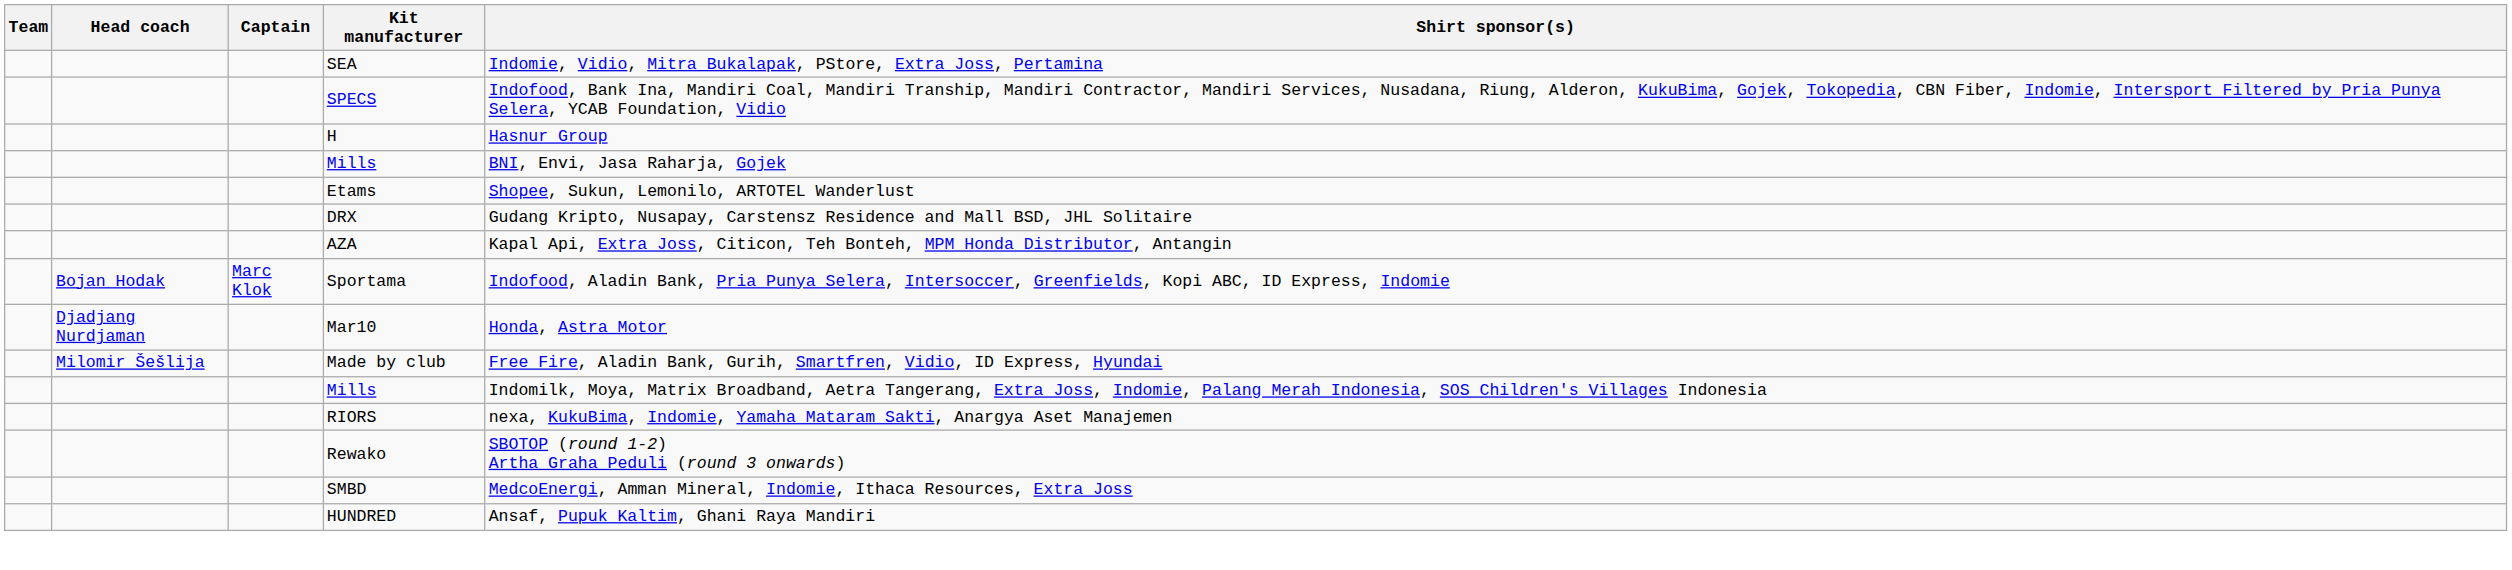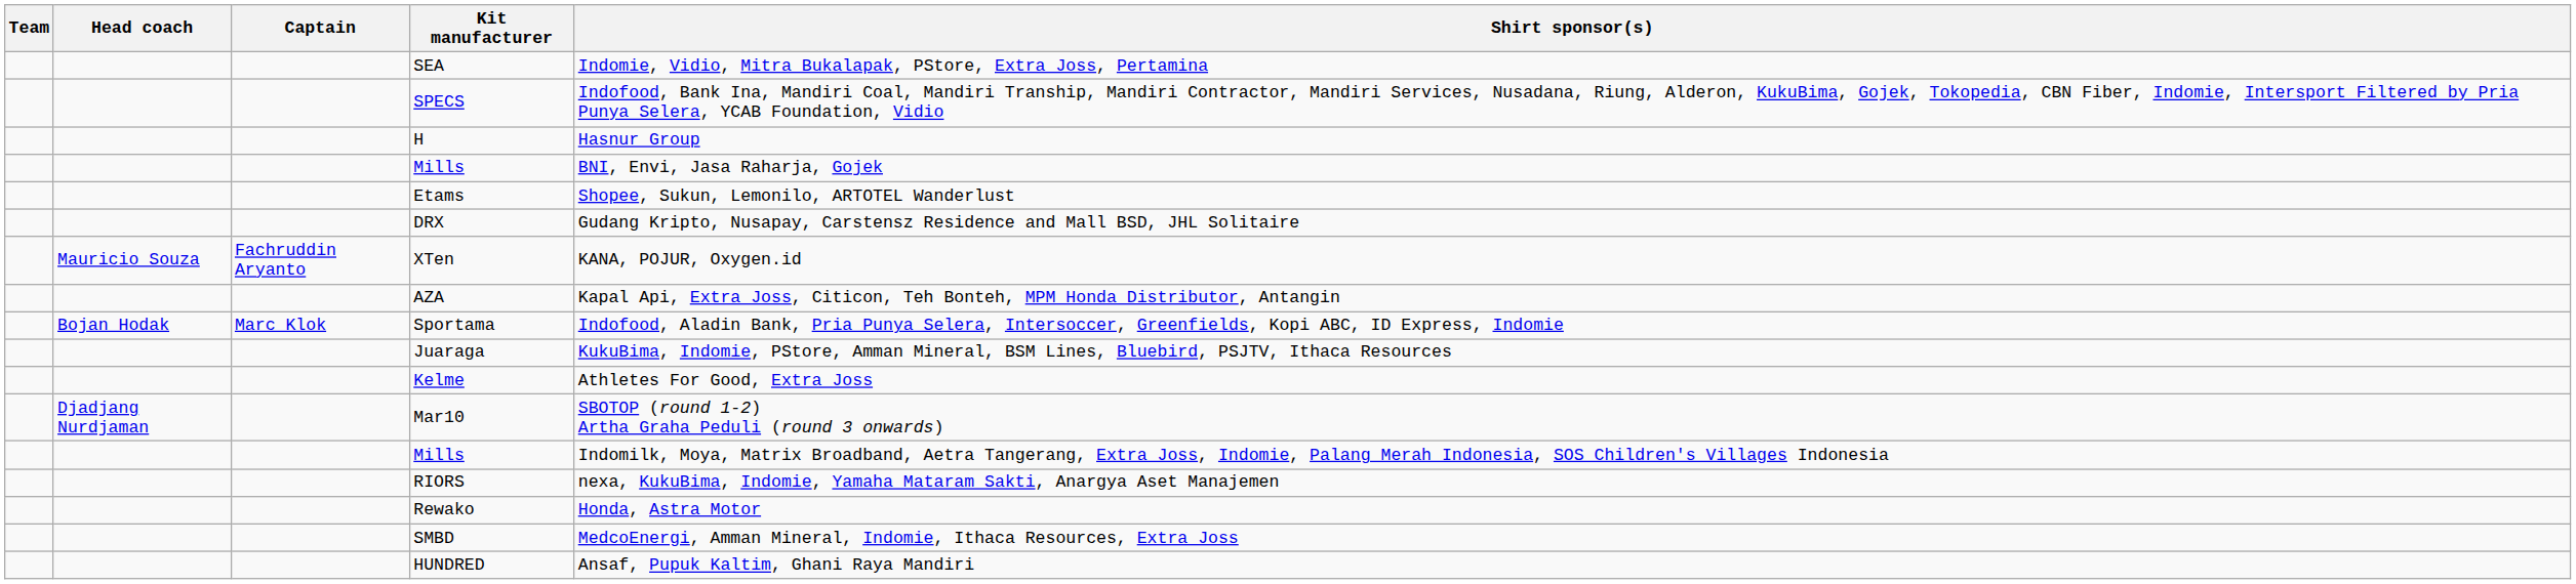 <table class="wikitable sortable">
 <tr>
 <th>Team</th>
 <th>Head coach</th>
 <th>Captain</th>
 <th>Kit manufacturer</th>
 <th>Shirt sponsor(s)</th>
 </tr>
 <tr>
 <td></td>
 <td></td>
 <td></td>
 <td> SEA</td>
 <td><a href='#'>Indomie</a>, <a href='#'>Vidio</a>, <a href='#'>Mitra Bukalapak</a>, PStore, <a href='#'>Extra Joss</a>, <a href='#'>Pertamina</a></td>
 </tr>
 <tr>
 <td></td>
 <td></td>
 <td></td>
 <td> <a href='#'>SPECS</a></td>
 <td><a href='#'>Indofood</a>, Bank Ina, Mandiri Coal, Mandiri Tranship, Mandiri Contractor, Mandiri Services, Nusadana, Riung, Alderon, <a href='#'>KukuBima</a>, <a href='#'>Gojek</a>, <a href='#'>Tokopedia</a>, CBN Fiber, <a href='#'>Indomie</a>, <a href='#'>Intersport Filtered by Pria Punya Selera</a>, YCAB Foundation, <a href='#'>Vidio</a></td>
 </tr>
 <tr>
 <td></td>
 <td></td>
 <td></td>
 <td> H</td>
 <td><a href='#'>Hasnur Group</a></td>
 </tr>
 <tr>
 <td></td>
 <td></td>
 <td></td>
 <td> <a href='#'>Mills</a></td>
 <td><a href='#'>BNI</a>, Envi, Jasa Raharja, <a href='#'>Gojek</a></td>
 </tr>
 <tr>
 <td></td>
 <td></td>
 <td></td>
 <td> Etams</td>
 <td><a href='#'>Shopee</a>, Sukun, Lemonilo, ARTOTEL Wanderlust</td>
 </tr>
 <tr>
 <td></td>
 <td></td>
 <td></td>
 <td> DRX</td>
 <td>Gudang Kripto, Nusapay, Carstensz Residence and Mall BSD, JHL Solitaire</td>
 </tr>
 <tr>
 <td></td>
+<td> <a href='#'>Mauricio Souza</a></td>
+<td> <a href='#'>Fachruddin Aryanto</a></td>
+<td> XTen</td>
+<td>KANA, POJUR, Oxygen.id</td>
+</tr>
+<tr>
+<td></td>
 <td></td>
 <td></td>
 <td> AZA</td>
 <td>Kapal Api, <a href='#'>Extra Joss</a>, Citicon, Teh Bonteh, <a href='#'>MPM Honda Distributor</a>, Antangin</td>
 </tr>
 <tr>
 <td></td>
 <td> <a href='#'>Bojan Hodak</a></td>
 <td> <a href='#'>Marc Klok</a></td>
 <td> Sportama</td>
 <td><a href='#'>Indofood</a>, Aladin Bank, <a href='#'>Pria Punya Selera</a>, <a href='#'>Intersoccer</a>, <a href='#'>Greenfields</a>, Kopi ABC, ID Express, <a href='#'>Indomie</a></td>
 </tr>
 <tr>
 <td></td>
+<td></td>
+<td></td>
+<td> Juaraga</td>
+<td><a href='#'>KukuBima</a>, <a href='#'>Indomie</a>, PStore, Amman Mineral, BSM Lines, <a href='#'>Bluebird</a>, PSJTV, Ithaca Resources</td>
+</tr>
+<tr>
+<td></td>
+<td></td>
+<td></td>
+<td> <a href='#'>Kelme</a></td>
+<td>Athletes For Good, <a href='#'>Extra Joss</a></td>
+</tr>
+<tr>
+<td></td>
 <td> <a href='#'>Djadjang Nurdjaman</a></td>
 <td></td>
 <td> Mar10</td>
-<td><a href='#'>Honda</a>, <a href='#'>Astra Motor</a></td>
-</tr>
-<tr>
-<td></td>
-<td> <a href='#'>Milomir Šešlija</a></td>
-<td></td>
-<td> Made by club</td>
-<td><a href='#'>Free Fire</a>, Aladin Bank, Gurih, <a href='#'>Smartfren</a>, <a href='#'>Vidio</a>, ID Express, <a href='#'>Hyundai</a></td>
+<td><a href='#'>SBOTOP</a> (<em>round 1-2</em>)<br><a href='#'>Artha Graha Peduli</a> (<em>round 3 onwards</em>)</td>
 </tr>
 <tr>
 <td></td>
 <td></td>
 <td></td>
 <td> <a href='#'>Mills</a></td>
 <td>Indomilk, Moya, Matrix Broadband, Aetra Tangerang, <a href='#'>Extra Joss</a>, <a href='#'>Indomie</a>, <a href='#'>Palang Merah Indonesia</a>, <a href='#'>SOS Children's Villages</a> Indonesia</td>
 </tr>
 <tr>
 <td></td>
 <td></td>
 <td></td>
 <td> RIORS</td>
 <td>nexa, <a href='#'>KukuBima</a>, <a href='#'>Indomie</a>, <a href='#'>Yamaha Mataram Sakti</a>, Anargya Aset Manajemen</td>
 </tr>
 <tr>
 <td></td>
 <td></td>
 <td></td>
 <td> Rewako</td>
-<td><a href='#'>SBOTOP</a> (<em>round 1-2</em>)<br><a href='#'>Artha Graha Peduli</a> (<em>round 3 onwards</em>)</td>
+<td><a href='#'>Honda</a>, <a href='#'>Astra Motor</a></td>
 </tr>
 <tr>
 <td></td>
 <td></td>
 <td></td>
 <td> SMBD</td>
 <td><a href='#'>MedcoEnergi</a>, Amman Mineral, <a href='#'>Indomie</a>, Ithaca Resources, <a href='#'>Extra Joss</a></td>
 </tr>
 <tr>
 <td></td>
 <td></td>
 <td></td>
 <td> HUNDRED</td>
 <td>Ansaf, <a href='#'>Pupuk Kaltim</a>, Ghani Raya Mandiri</td>
 </tr>
 </table>
